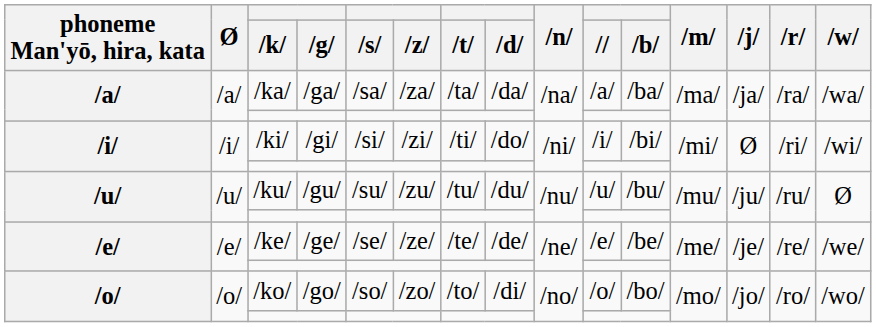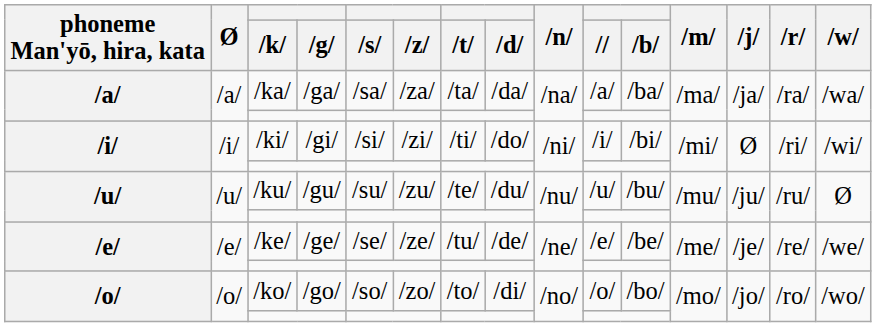 <table class="wikitable" style="text-align: center">
 <tr>
 <th rowspan="2">phoneme<br>Man'yō, hira, kata</th>
 <th rowspan="2">Ø<br></th>
 <th colspan="2"></th>
 <th colspan="2"></th>
 <th colspan="2"></th>
 <th rowspan="2">/n/<br></th>
 <th colspan="2"></th>
 <th rowspan="2">/m/<br></th>
 <th rowspan="2">/j/<br></th>
 <th rowspan="2">/r/<br></th>
 <th rowspan="2">/w/<br></th>
 </tr>
 <tr>
 <th>/k/</th>
 <th>/g/</th>
 <th>/s/</th>
 <th>/z/</th>
 <th>/t/</th>
 <th>/d/</th>
 <th>//</th>
 <th>/b/</th>
 </tr>
 <tr>
 <th rowspan="2">/a/<br></th>
 <td rowspan="2">/a/<br></td>
 <td>/ka/</td>
 <td>/ga/</td>
 <td>/sa/</td>
 <td>/za/</td>
 <td>/ta/</td>
 <td>/da/</td>
 <td rowspan="2">/na/<br></td>
 <td>/a/</td>
 <td>/ba/</td>
 <td rowspan="2">/ma/<br></td>
 <td rowspan="2">/ja/<br></td>
 <td rowspan="2">/ra/<br></td>
 <td rowspan="2">/wa/<br></td>
 </tr>
 <tr>
 <td colspan="2"></td>
 <td colspan="2"></td>
 <td colspan="2"></td>
 <td colspan="2"></td>
 </tr>
 <tr>
 <th rowspan="2">/i/<br></th>
 <td rowspan="2">/i/<br></td>
 <td>/ki/</td>
 <td>/gi/</td>
 <td>/si/</td>
 <td>/zi/</td>
 <td>/ti/</td>
 <td>/do/</td>
 <td rowspan="2">/ni/<br></td>
 <td>/i/</td>
 <td>/bi/</td>
 <td rowspan="2">/mi/<br></td>
 <td rowspan="2">Ø</td>
 <td rowspan="2">/ri/<br></td>
 <td rowspan="2">/wi/<br></td>
 </tr>
 <tr>
 <td colspan="2"></td>
 <td colspan="2"></td>
 <td colspan="2"></td>
 <td colspan="2"></td>
 </tr>
 <tr>
 <th rowspan="2">/u/<br></th>
 <td rowspan="2">/u/<br></td>
 <td>/ku/</td>
 <td>/gu/</td>
 <td>/su/</td>
 <td>/zu/</td>
-<td>/tu/</td>
+<td>/te/</td>
 <td>/du/</td>
 <td rowspan="2">/nu/<br></td>
 <td>/u/</td>
 <td>/bu/</td>
 <td rowspan="2">/mu/<br></td>
 <td rowspan="2">/ju/<br></td>
 <td rowspan="2">/ru/<br></td>
 <td rowspan="2">Ø</td>
 </tr>
 <tr>
 <td colspan="2"></td>
 <td colspan="2"></td>
 <td colspan="2"></td>
 <td colspan="2"></td>
 </tr>
 <tr>
 <th rowspan="2">/e/<br></th>
 <td rowspan="2">/e/<br></td>
 <td>/ke/</td>
 <td>/ge/</td>
 <td>/se/</td>
 <td>/ze/</td>
-<td>/te/</td>
+<td>/tu/</td>
 <td>/de/</td>
 <td rowspan="2">/ne/<br></td>
 <td>/e/</td>
 <td>/be/</td>
 <td rowspan="2">/me/<br></td>
 <td rowspan="2">/je/<br></td>
 <td rowspan="2">/re/<br></td>
 <td rowspan="2">/we/<br></td>
 </tr>
 <tr>
 <td colspan="2"></td>
 <td colspan="2"></td>
 <td colspan="2"></td>
 <td colspan="2"></td>
 </tr>
 <tr>
 <th rowspan="2">/o/<br></th>
 <td rowspan="2">/o/<br></td>
 <td>/ko/</td>
 <td>/go/</td>
 <td>/so/</td>
 <td>/zo/</td>
 <td>/to/</td>
 <td>/di/</td>
 <td rowspan="2">/no/<br></td>
 <td>/o/</td>
 <td>/bo/</td>
 <td rowspan="2">/mo/<br></td>
 <td rowspan="2">/jo/<br></td>
 <td rowspan="2">/ro/<br></td>
 <td rowspan="2">/wo/<br></td>
 </tr>
 <tr>
 <td colspan="2"></td>
 <td colspan="2"></td>
 <td colspan="2"></td>
 <td colspan="2"></td>
 </tr>
 </table>
